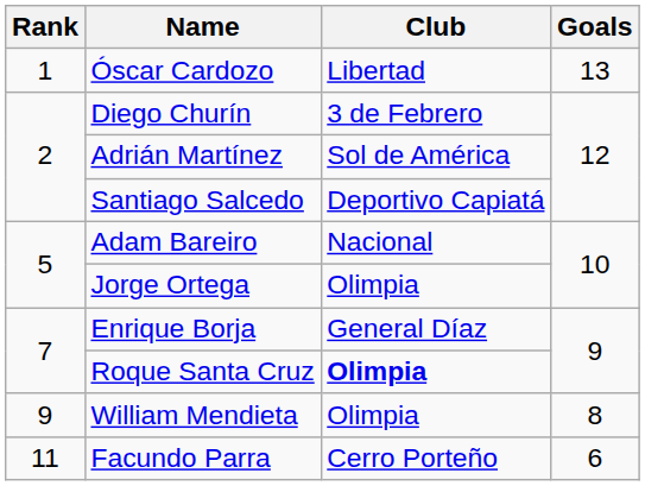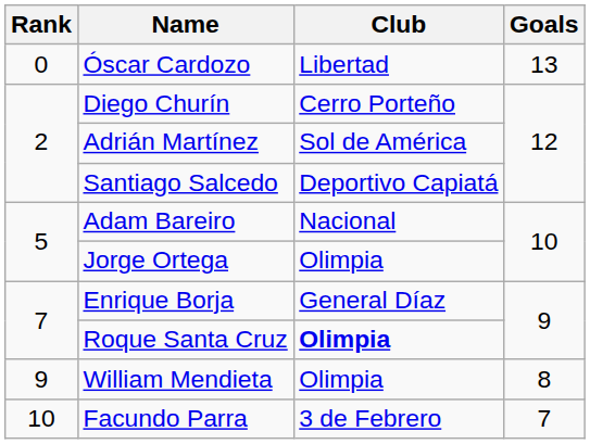 <table class="wikitable" border="1">
 <tr>
 <th>Rank</th>
 <th>Name</th>
 <th>Club</th>
 <th>Goals</th>
 </tr>
 <tr>
-<td align=center>1</td>
+<td align=center>0</td>
 <td> <a href='#'>Óscar Cardozo</a></td>
 <td><a href='#'>Libertad</a></td>
 <td align=center>13</td>
 </tr>
 <tr>
 <td rowspan=3 align=center>2</td>
 <td> <a href='#'>Diego Churín</a></td>
-<td><a href='#'>3 de Febrero</a></td>
+<td><a href='#'>Cerro Porteño</a></td>
 <td rowspan=3 align=center>12</td>
 </tr>
 <tr>
 <td> <a href='#'>Adrián Martínez</a></td>
 <td><a href='#'>Sol de América</a></td>
 </tr>
 <tr>
 <td> <a href='#'>Santiago Salcedo</a></td>
 <td><a href='#'>Deportivo Capiatá</a></td>
 </tr>
 <tr>
 <td rowspan=2 align=center>5</td>
 <td> <a href='#'>Adam Bareiro</a></td>
 <td><a href='#'>Nacional</a></td>
 <td rowspan=2 align=center>10</td>
 </tr>
 <tr>
 <td> <a href='#'>Jorge Ortega</a></td>
 <td><a href='#'>Olimpia</a></td>
 </tr>
 <tr>
 <td rowspan=2 align=center>7</td>
 <td> <a href='#'>Enrique Borja</a></td>
 <td><a href='#'>General Díaz</a></td>
 <td rowspan=2 align=center>9</td>
 </tr>
 <tr>
 <td> <a href='#'>Roque Santa Cruz</a></td>
 <td><strong><a href='#'>Olimpia</a></strong></td>
 </tr>
 <tr>
 <td align=center>9</td>
 <td> <a href='#'>William Mendieta</a></td>
 <td><a href='#'>Olimpia</a></td>
 <td align=center>8</td>
 </tr>
 <tr>
-<td align=center>11</td>
+<td align=center>10</td>
 <td> <a href='#'>Facundo Parra</a></td>
-<td><a href='#'>Cerro Porteño</a></td>
-<td align=center>6</td>
+<td><a href='#'>3 de Febrero</a></td>
+<td align=center>7</td>
 </tr>
 </table>
